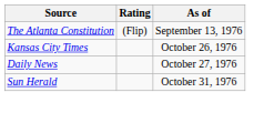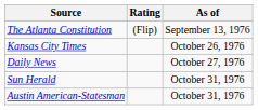 <table class="wikitable" style="text-align:center">
 <tr>
 <th>Source</th>
 <th>Rating</th>
 <th>As of</th>
 </tr>
 <tr>
 <td align="left"><em><a href='#'>The Atlanta Constitution</a></em></td>
 <td>(Flip)</td>
 <td>September 13, 1976</td>
 </tr>
 <tr>
 <td align="left"><em><a href='#'>Kansas City Times</a></em></td>
 <td></td>
 <td>October 26, 1976</td>
 </tr>
 <tr>
 <td align="left"><em><a href='#'>Daily News</a></em></td>
 <td></td>
 <td>October 27, 1976</td>
 </tr>
 <tr>
 <td align="left"><em><a href='#'>Sun Herald</a></em></td>
 <td></td>
 <td>October 31, 1976</td>
 </tr>
+<tr>
+<td align="left"><em><a href='#'>Austin American-Statesman</a></em></td>
+<td></td>
+<td>October 31, 1976</td>
+</tr>
 </table>
